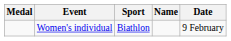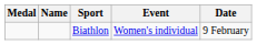 <table class="wikitable sortable" style="font-size:90%">
 <tr>
 <th>Medal</th>
+<th>Name</th>
+<th>Sport</th>
 <th>Event</th>
-<th>Sport</th>
-<th>Name</th>
 <th>Date</th>
 </tr>
 <tr>
 <td></td>
+<td></td>
+<td><a href='#'>Biathlon</a></td>
 <td><a href='#'>Women's individual</a></td>
-<td><a href='#'>Biathlon</a></td>
-<td></td>
 <td>9 February</td>
 </tr>
 </table>
